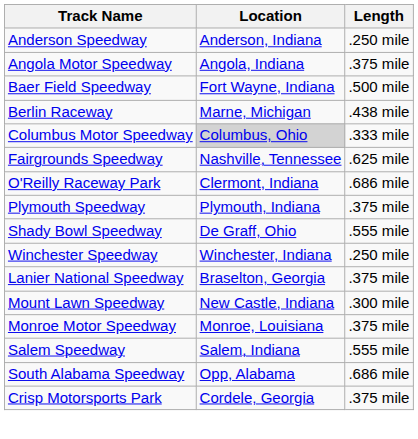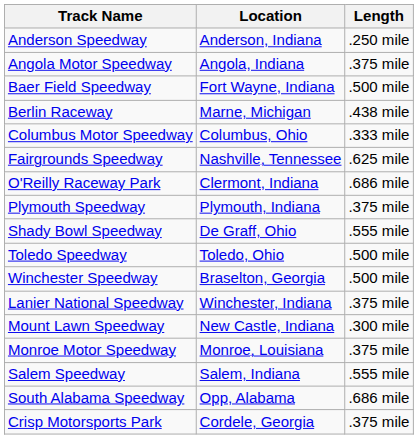 <table class="wikitable">
 <tr align="center">
 <th>Track Name</th>
 <th>Location</th>
 <th>Length</th>
 </tr>
 <tr>
 <td><a href='#'>Anderson Speedway</a></td>
 <td><a href='#'>Anderson, Indiana</a></td>
 <td>.250 mile</td>
 </tr>
 <tr>
 <td><a href='#'>Angola Motor Speedway</a></td>
 <td><a href='#'>Angola, Indiana</a></td>
 <td>.375 mile</td>
 </tr>
 <tr>
 <td><a href='#'>Baer Field Speedway</a></td>
 <td><a href='#'>Fort Wayne, Indiana</a></td>
 <td>.500 mile</td>
 </tr>
 <tr>
 <td><a href='#'>Berlin Raceway</a></td>
 <td><a href='#'>Marne, Michigan</a></td>
 <td>.438 mile</td>
 </tr>
 <tr>
 <td><a href='#'>Columbus Motor Speedway</a></td>
-<td style="background: lightgrey;"><a href='#'>Columbus, Ohio</a></td>
+<td><a href='#'>Columbus, Ohio</a></td>
 <td>.333 mile</td>
 </tr>
 <tr>
 <td><a href='#'>Fairgrounds Speedway</a></td>
 <td><a href='#'>Nashville, Tennessee</a></td>
 <td>.625 mile</td>
 </tr>
 <tr>
 <td><a href='#'>O'Reilly Raceway Park</a></td>
 <td><a href='#'>Clermont, Indiana</a></td>
 <td>.686 mile</td>
 </tr>
 <tr>
 <td><a href='#'>Plymouth Speedway</a></td>
 <td><a href='#'>Plymouth, Indiana</a></td>
 <td>.375 mile</td>
 </tr>
 <tr>
 <td><a href='#'>Shady Bowl Speedway</a></td>
 <td><a href='#'>De Graff, Ohio</a></td>
 <td>.555 mile</td>
 </tr>
 <tr>
+<td><a href='#'>Toledo Speedway</a></td>
+<td><a href='#'>Toledo, Ohio</a></td>
+<td>.500 mile</td>
+</tr>
+<tr>
 <td><a href='#'>Winchester Speedway</a></td>
-<td><a href='#'>Winchester, Indiana</a></td>
-<td>.250 mile</td>
+<td><a href='#'>Braselton, Georgia</a></td>
+<td>.500 mile</td>
 </tr>
 <tr>
 <td><a href='#'>Lanier National Speedway</a></td>
-<td><a href='#'>Braselton, Georgia</a></td>
+<td><a href='#'>Winchester, Indiana</a></td>
 <td>.375 mile</td>
 </tr>
 <tr>
 <td><a href='#'>Mount Lawn Speedway</a></td>
 <td><a href='#'>New Castle, Indiana</a></td>
 <td>.300 mile</td>
 </tr>
 <tr>
 <td><a href='#'>Monroe Motor Speedway</a></td>
 <td><a href='#'>Monroe, Louisiana</a></td>
 <td>.375 mile</td>
 </tr>
 <tr>
 <td><a href='#'>Salem Speedway</a></td>
 <td><a href='#'>Salem, Indiana</a></td>
 <td>.555 mile</td>
 </tr>
 <tr>
 <td><a href='#'>South Alabama Speedway</a></td>
 <td><a href='#'>Opp, Alabama</a></td>
 <td>.686 mile</td>
 </tr>
 <tr>
 <td><a href='#'>Crisp Motorsports Park</a></td>
 <td><a href='#'>Cordele, Georgia</a></td>
 <td>.375 mile</td>
 </tr>
 </table>
